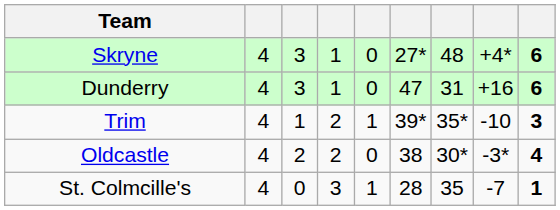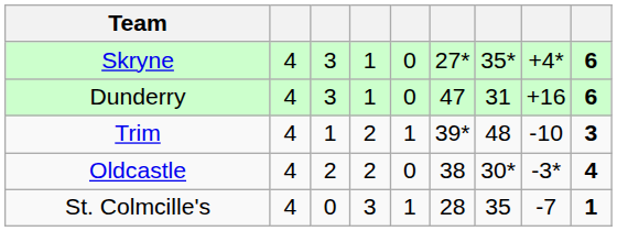 <table class="wikitable" style="text-align:center">
 <tr>
 <th style="width:175px;">Team</th>
 <th width="20"></th>
 <th width="20"></th>
 <th width="20"></th>
 <th width="20"></th>
 <th width="20"></th>
 <th width="20"></th>
 <th width="20"></th>
 <th width="20"></th>
 </tr>
 <tr style="background:#cfc;">
 <td><a href='#'>Skryne</a></td>
 <td>4</td>
 <td>3</td>
 <td>1</td>
 <td>0</td>
 <td>27*</td>
-<td>48</td>
+<td>35*</td>
 <td>+4*</td>
 <td><strong>6</strong></td>
 </tr>
 <tr style="background:#cfc;">
 <td>Dunderry</td>
 <td>4</td>
 <td>3</td>
 <td>1</td>
 <td>0</td>
 <td>47</td>
 <td>31</td>
 <td>+16</td>
 <td><strong>6</strong></td>
 </tr>
 <tr>
 <td><a href='#'>Trim</a></td>
 <td>4</td>
 <td>1</td>
 <td>2</td>
 <td>1</td>
 <td>39*</td>
-<td>35*</td>
+<td>48</td>
 <td>-10</td>
 <td><strong>3</strong></td>
 </tr>
 <tr>
 <td><a href='#'>Oldcastle</a></td>
 <td>4</td>
 <td>2</td>
 <td>2</td>
 <td>0</td>
 <td>38</td>
 <td>30*</td>
 <td>-3*</td>
 <td><strong>4</strong></td>
 </tr>
 <tr>
 <td>St. Colmcille's</td>
 <td>4</td>
 <td>0</td>
 <td>3</td>
 <td>1</td>
 <td>28</td>
 <td>35</td>
 <td>-7</td>
 <td><strong>1</strong></td>
 </tr>
 </table>
